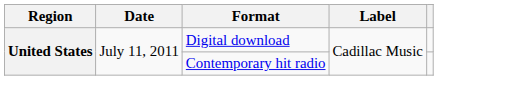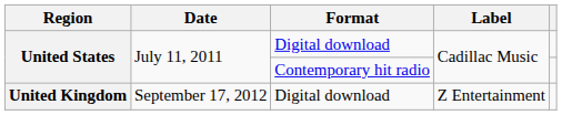 <table class="wikitable plainrowheaders">
 <tr>
 <th scope="col">Region</th>
 <th scope="col">Date</th>
 <th scope="col">Format</th>
 <th scope="col">Label</th>
 <th scope="col"></th>
 </tr>
 <tr>
 <th scope="row" rowspan="2">United States</th>
 <td rowspan="2">July 11, 2011</td>
 <td><a href='#'>Digital download</a></td>
 <td rowspan="2">Cadillac Music</td>
 <td align="center"></td>
 </tr>
 <tr>
 <td><a href='#'>Contemporary hit radio</a></td>
 <td align="center"></td>
 </tr>
+<tr>
+<th scope="row">United Kingdom</th>
+<td>September 17, 2012</td>
+<td>Digital download</td>
+<td>Z Entertainment</td>
+<td align="center"></td>
+</tr>
 </table>
